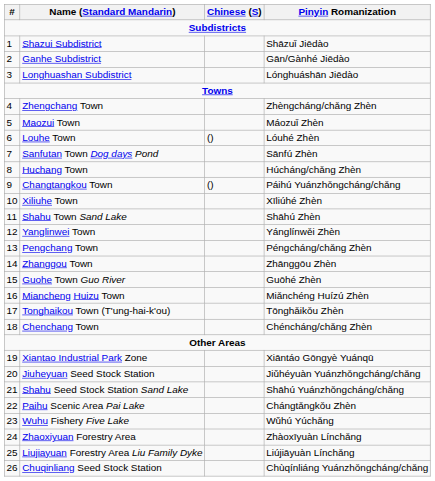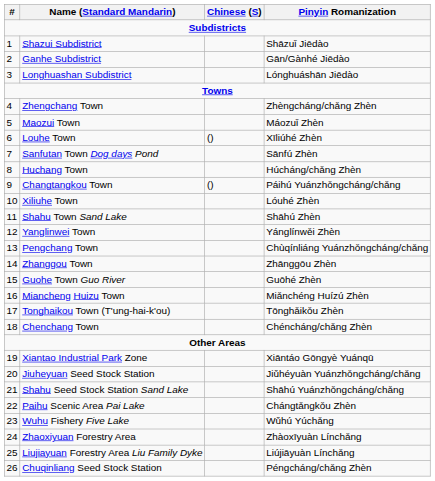 <table class="wikitable sortable">
 <tr>
 <th>#</th>
 <th>Name (<a href='#'>Standard Mandarin</a>)</th>
 <th><a href='#'>Chinese</a> (<a href='#'>S</a>)</th>
 <th><a href='#'>Pinyin</a> Romanization</th>
 </tr>
 <tr>
 <td style="text-align:center;" colspan="7"><strong><a href='#'>Subdistricts</a></strong></td>
 </tr>
 <tr>
 <td>1</td>
 <td><a href='#'>Shazui Subdistrict</a></td>
 <td></td>
 <td>Shāzuǐ Jiēdào</td>
 </tr>
 <tr>
 <td>2</td>
 <td><a href='#'>Ganhe Subdistrict</a></td>
 <td></td>
 <td>Gān/Gànhé Jiēdào </td>
 </tr>
 <tr>
 <td>3</td>
 <td><a href='#'>Longhuashan Subdistrict</a></td>
 <td></td>
 <td>Lónghuáshān Jiēdào</td>
 </tr>
 <tr>
 <td style="text-align:center;" colspan="7"><strong><a href='#'>Towns</a></strong></td>
 </tr>
 <tr>
 <td>4</td>
 <td><a href='#'>Zhengchang</a> Town</td>
 <td></td>
 <td>Zhèngcháng/chǎng Zhèn </td>
 </tr>
 <tr>
 <td>5</td>
 <td><a href='#'>Maozui</a> Town</td>
 <td></td>
 <td>Máozuǐ Zhèn</td>
 </tr>
 <tr>
 <td>6</td>
 <td><a href='#'>Louhe</a> Town</td>
 <td> ()</td>
-<td>Lóuhé Zhèn</td>
+<td>Xīliúhé Zhèn</td>
 </tr>
 <tr>
 <td>7</td>
 <td><a href='#'>Sanfutan</a> Town <em><a href='#'>Dog days</a> Pond</em></td>
 <td></td>
 <td>Sānfú Zhèn</td>
 </tr>
 <tr>
 <td>8</td>
 <td><a href='#'>Huchang</a> Town</td>
 <td></td>
 <td>Húcháng/chǎng Zhèn </td>
 </tr>
 <tr>
 <td>9</td>
 <td><a href='#'>Changtangkou</a> Town</td>
 <td> ()</td>
 <td>Páihú Yuánzhǒngcháng/chǎng </td>
 </tr>
 <tr>
 <td>10</td>
 <td><a href='#'>Xiliuhe</a> Town</td>
 <td></td>
-<td>Xīliúhé Zhèn</td>
+<td>Lóuhé Zhèn</td>
 </tr>
 <tr>
 <td>11</td>
 <td><a href='#'>Shahu</a> Town <em>Sand Lake</em></td>
 <td></td>
 <td>Shāhú Zhèn</td>
 </tr>
 <tr>
 <td>12</td>
 <td><a href='#'>Yanglinwei</a> Town</td>
 <td></td>
 <td>Yánglínwěi Zhèn</td>
 </tr>
 <tr>
 <td>13</td>
 <td><a href='#'>Pengchang</a> Town</td>
 <td></td>
-<td>Péngcháng/chǎng Zhèn </td>
+<td>Chùqínliáng Yuánzhǒngcháng/chǎng </td>
 </tr>
 <tr>
 <td>14</td>
 <td><a href='#'>Zhanggou</a> Town</td>
 <td></td>
 <td>Zhānggōu Zhèn</td>
 </tr>
 <tr>
 <td>15</td>
 <td><a href='#'>Guohe</a> Town <em>Guo River</em></td>
 <td></td>
 <td>Guōhé Zhèn</td>
 </tr>
 <tr>
 <td>16</td>
 <td><a href='#'>Miancheng</a> <a href='#'>Huizu</a> Town</td>
 <td></td>
 <td>Miǎnchéng Huízú Zhèn</td>
 </tr>
 <tr>
 <td>17</td>
 <td><a href='#'>Tonghaikou</a> Town (T'ung-hai-k'ou)</td>
 <td></td>
 <td>Tōnghǎikǒu Zhèn</td>
 </tr>
 <tr>
 <td>18</td>
 <td><a href='#'>Chenchang</a> Town</td>
 <td></td>
 <td>Chéncháng/chǎng Zhèn </td>
 </tr>
 <tr>
 <td style="text-align:center;" colspan="7"><strong>Other Areas</strong></td>
 </tr>
 <tr>
 <td>19</td>
 <td><a href='#'>Xiantao Industrial Park</a> Zone</td>
 <td></td>
 <td>Xiāntáo Gōngyè Yuánqū</td>
 </tr>
 <tr>
 <td>20</td>
 <td><a href='#'>Jiuheyuan</a> Seed Stock Station</td>
 <td></td>
 <td>Jiǔhéyuàn Yuánzhǒngcháng/chǎng </td>
 </tr>
 <tr>
 <td>21</td>
 <td><a href='#'>Shahu</a> Seed Stock Station <em>Sand Lake</em></td>
 <td></td>
 <td>Shāhú Yuánzhǒngcháng/chǎng </td>
 </tr>
 <tr>
 <td>22</td>
 <td><a href='#'>Paihu</a> Scenic Area <em>Pai Lake</em></td>
 <td></td>
 <td>Chángtǎngkǒu Zhèn</td>
 </tr>
 <tr>
 <td>23</td>
 <td><a href='#'>Wuhu</a> Fishery <em>Five Lake</em></td>
 <td></td>
 <td>Wǔhú Yúchǎng</td>
 </tr>
 <tr>
 <td>24</td>
 <td><a href='#'>Zhaoxiyuan</a> Forestry Area</td>
 <td></td>
 <td>Zhàoxīyuàn Línchǎng</td>
 </tr>
 <tr>
 <td>25</td>
 <td><a href='#'>Liujiayuan</a> Forestry Area <em>Liu Family Dyke</em></td>
 <td></td>
 <td>Liújiāyuàn Línchǎng</td>
 </tr>
 <tr>
 <td>26</td>
 <td><a href='#'>Chuqinliang</a> Seed Stock Station</td>
 <td></td>
-<td>Chùqínliáng Yuánzhǒngcháng/chǎng </td>
+<td>Péngcháng/chǎng Zhèn </td>
 </tr>
 </table>
